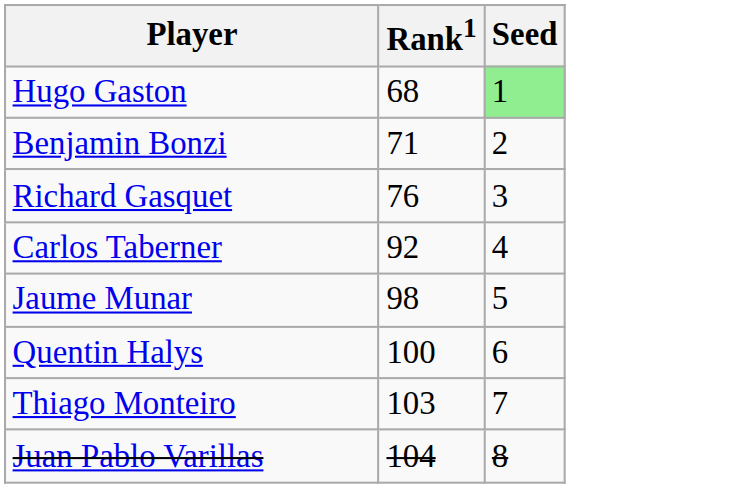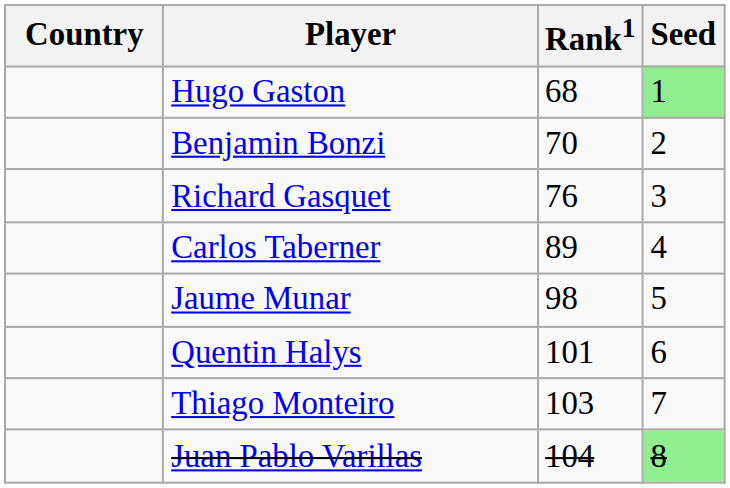 <table class="sortable wikitable">
 <tr>
+<th width="70">Country</th>
 <th width="175">Player</th>
 <th>Rank<sup>1</sup></th>
 <th>Seed</th>
 </tr>
 <tr>
+<td></td>
 <td><a href='#'>Hugo Gaston</a></td>
 <td>68</td>
 <td style="background: lightgreen;">1</td>
 </tr>
 <tr>
+<td></td>
 <td><a href='#'>Benjamin Bonzi</a></td>
-<td>71</td>
+<td>70</td>
 <td>2</td>
 </tr>
 <tr>
+<td></td>
 <td><a href='#'>Richard Gasquet</a></td>
 <td>76</td>
 <td>3</td>
 </tr>
 <tr>
+<td></td>
 <td><a href='#'>Carlos Taberner</a></td>
-<td>92</td>
+<td>89</td>
 <td>4</td>
 </tr>
 <tr>
+<td></td>
 <td><a href='#'>Jaume Munar</a></td>
 <td>98</td>
 <td>5</td>
 </tr>
 <tr>
+<td></td>
 <td><a href='#'>Quentin Halys</a></td>
-<td>100</td>
+<td>101</td>
 <td>6</td>
 </tr>
 <tr>
+<td></td>
 <td><a href='#'>Thiago Monteiro</a></td>
 <td>103</td>
 <td>7</td>
 </tr>
 <tr>
+<td><s></s></td>
 <td><s><a href='#'>Juan Pablo Varillas</a></s></td>
 <td><s>104</s></td>
-<td><s>8</s></td>
+<td style="background: lightgreen;"><s>8</s></td>
 </tr>
 </table>
